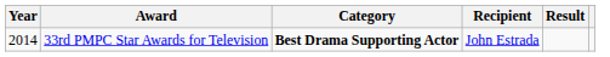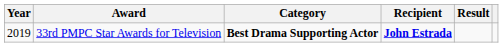 <table class="wikitable">
 <tr>
 <th>Year</th>
 <th>Award</th>
 <th>Category</th>
 <th>Recipient</th>
 <th>Result</th>
 <th></th>
 </tr>
 <tr>
-<td>2014</td>
+<td>2019</td>
 <td><a href='#'>33rd PMPC Star Awards for Television</a></td>
 <td><strong>Best Drama Supporting Actor</strong></td>
-<td><a href='#'>John Estrada</a></td>
+<td><strong><a href='#'>John Estrada</a></strong></td>
 <td></td>
 <td></td>
 </tr>
 </table>
